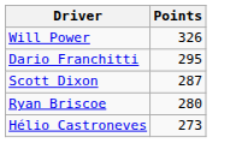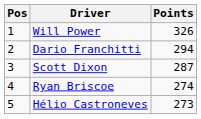 <table class="wikitable" style="font-size: 95%;">
 <tr>
+<th>Pos</th>
 <th>Driver</th>
 <th>Points</th>
 </tr>
 <tr>
+<td>1</td>
 <td> <a href='#'>Will Power</a></td>
 <td align="right">326</td>
 </tr>
 <tr>
+<td>2</td>
 <td> <a href='#'>Dario Franchitti</a></td>
-<td align="right">295</td>
+<td align="right">294</td>
 </tr>
 <tr>
+<td>3</td>
 <td> <a href='#'>Scott Dixon</a></td>
 <td align="right">287</td>
 </tr>
 <tr>
+<td>4</td>
 <td> <a href='#'>Ryan Briscoe</a></td>
-<td align="right">280</td>
+<td align="right">274</td>
 </tr>
 <tr>
+<td>5</td>
 <td> <a href='#'>Hélio Castroneves</a></td>
 <td align="right">273</td>
 </tr>
 </table>
